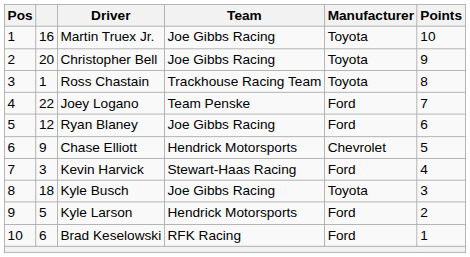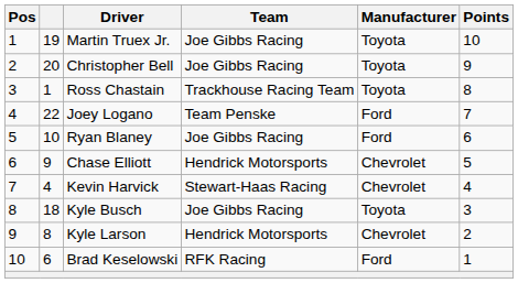 <table class="wikitable" style="font-size:98%">
 <tr>
 <th>Pos</th>
 <th></th>
 <th>Driver</th>
 <th>Team</th>
 <th>Manufacturer</th>
 <th>Points</th>
 </tr>
 <tr>
 <td>1</td>
-<td>16</td>
+<td>19</td>
 <td>Martin Truex Jr.</td>
 <td>Joe Gibbs Racing</td>
 <td>Toyota</td>
 <td>10</td>
 </tr>
 <tr>
 <td>2</td>
 <td>20</td>
 <td>Christopher Bell</td>
 <td>Joe Gibbs Racing</td>
 <td>Toyota</td>
 <td>9</td>
 </tr>
 <tr>
 <td>3</td>
 <td>1</td>
 <td>Ross Chastain</td>
 <td>Trackhouse Racing Team</td>
 <td>Toyota</td>
 <td>8</td>
 </tr>
 <tr>
 <td>4</td>
 <td>22</td>
 <td>Joey Logano</td>
 <td>Team Penske</td>
 <td>Ford</td>
 <td>7</td>
 </tr>
 <tr>
 <td>5</td>
-<td>12</td>
+<td>10</td>
 <td>Ryan Blaney</td>
 <td>Joe Gibbs Racing</td>
 <td>Ford</td>
 <td>6</td>
 </tr>
 <tr>
 <td>6</td>
 <td>9</td>
 <td>Chase Elliott</td>
 <td>Hendrick Motorsports</td>
 <td>Chevrolet</td>
 <td>5</td>
 </tr>
 <tr>
 <td>7</td>
-<td>3</td>
+<td>4</td>
 <td>Kevin Harvick</td>
 <td>Stewart-Haas Racing</td>
-<td>Ford</td>
+<td>Chevrolet</td>
 <td>4</td>
 </tr>
 <tr>
 <td>8</td>
 <td>18</td>
 <td>Kyle Busch</td>
 <td>Joe Gibbs Racing</td>
 <td>Toyota</td>
 <td>3</td>
 </tr>
 <tr>
 <td>9</td>
-<td>5</td>
+<td>8</td>
 <td>Kyle Larson</td>
 <td>Hendrick Motorsports</td>
-<td>Ford</td>
+<td>Chevrolet</td>
 <td>2</td>
 </tr>
 <tr>
 <td>10</td>
 <td>6</td>
 <td>Brad Keselowski</td>
 <td>RFK Racing</td>
 <td>Ford</td>
 <td>1</td>
 </tr>
 <tr>
 <th colspan="6"></th>
 </tr>
 </table>
